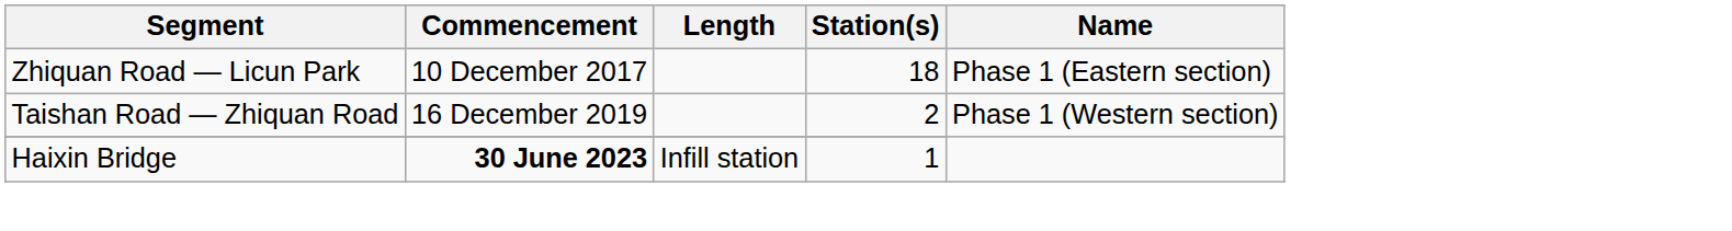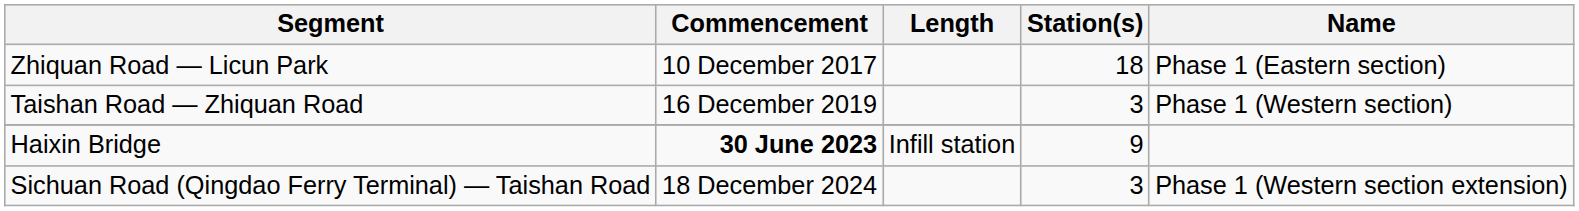 <table class="wikitable" style="border-collapse: collapse; text-align: right;">
 <tr>
 <th>Segment</th>
 <th>Commencement</th>
 <th>Length</th>
 <th>Station(s)</th>
 <th>Name</th>
 </tr>
 <tr>
 <td style="text-align: left;">Zhiquan Road — Licun Park</td>
 <td>10 December 2017</td>
 <td></td>
 <td>18</td>
 <td style="text-align: left;">Phase 1 (Eastern section)</td>
 </tr>
 <tr>
 <td style="text-align: left;">Taishan Road — Zhiquan Road</td>
 <td>16 December 2019</td>
 <td></td>
-<td>2</td>
+<td>3</td>
 <td rowspan="2" style="text-align: left;">Phase 1 (Western section)</td>
 </tr>
 <tr bgcolor="lightgrey">
 </tr>
 <tr>
 <td style="text-align: left;">Haixin Bridge</td>
 <td><strong>30 June 2023</strong></td>
 <td>Infill station</td>
-<td>1</td>
+<td>9</td>
+</tr>
+<tr>
+<td style="text-align: left;">Sichuan Road (Qingdao Ferry Terminal) — Taishan Road</td>
+<td>18 December 2024</td>
+<td></td>
+<td>3</td>
+<td style="text-align: left;">Phase 1 (Western section extension)</td>
 </tr>
 </table>
